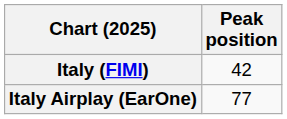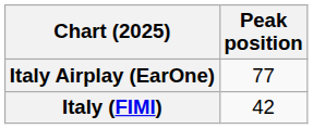 <table class="wikitable sortable plainrowheaders" style="text-align:center">
 <tr>
 <th scope="col">Chart (2025)</th>
 <th scope="col">Peak<br>position</th>
 </tr>
 <tr>
+<th scope="row">Italy Airplay (EarOne)</th>
+<td>77</td>
+</tr>
+<tr>
 <th scope="row">Italy (<a href='#'>FIMI</a>)</th>
 <td>42</td>
 </tr>
-<tr>
-<th scope="row">Italy Airplay (EarOne)</th>
-<td>77</td>
-</tr>
 </table>
